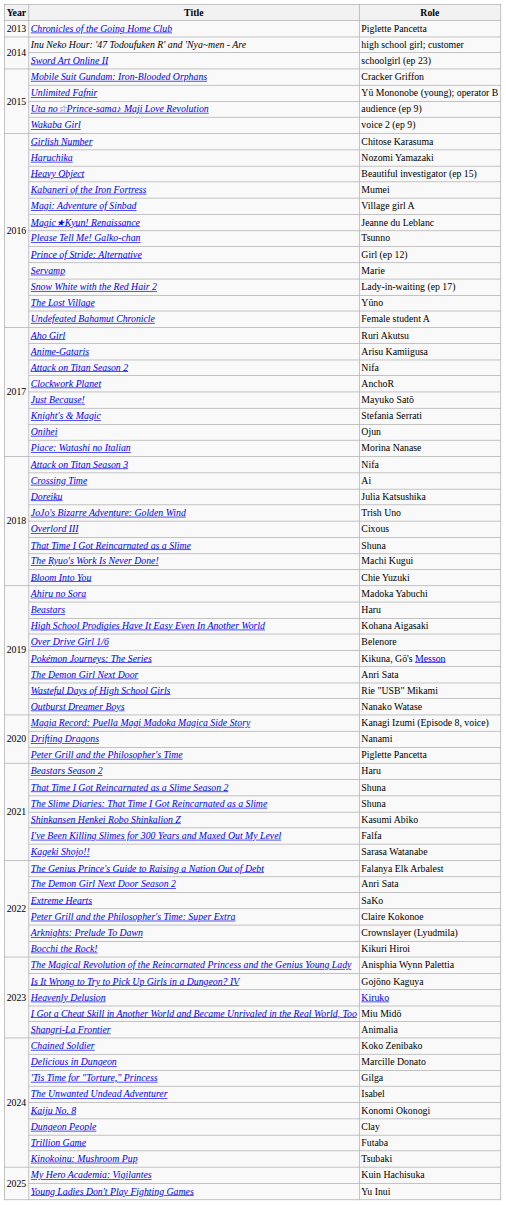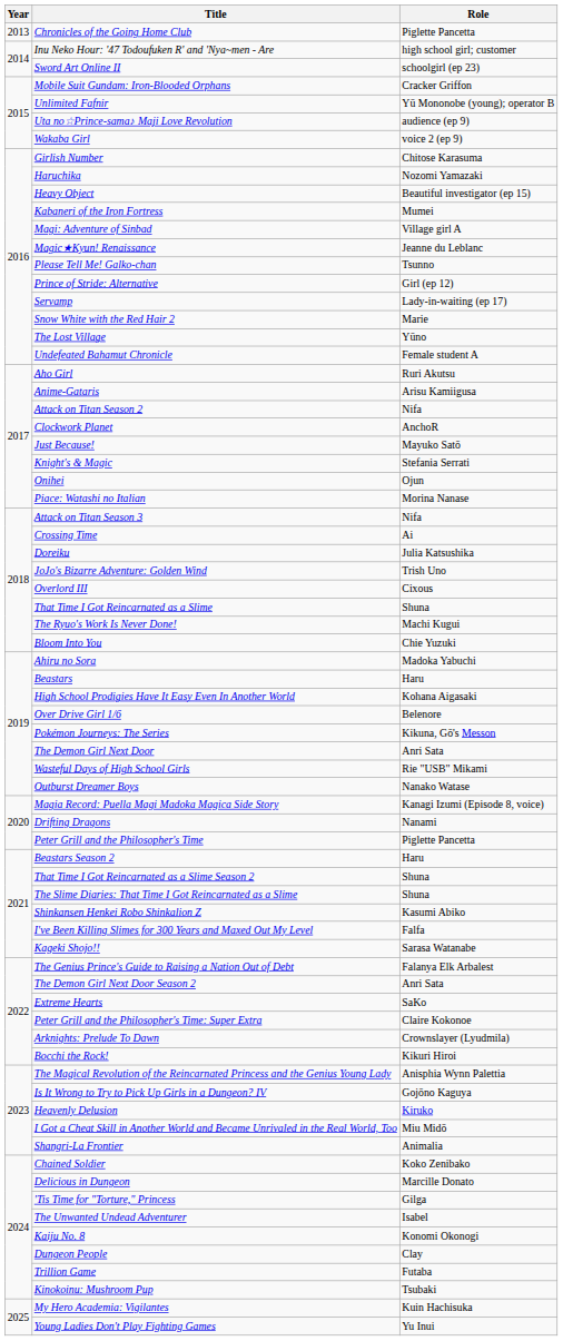 <table class="wikitable" style="font-size: 90%;">
 <tr>
 <th>Year</th>
 <th>Title</th>
 <th>Role</th>
 </tr>
 <tr>
 <td>2013</td>
 <td><em><a href='#'>Chronicles of the Going Home Club</a></em></td>
 <td>Piglette Pancetta</td>
 </tr>
 <tr>
 <td rowspan="2">2014</td>
 <td><em>Inu Neko Hour: '47 Todoufuken R' and 'Nya~men - Are</em></td>
 <td>high school girl; customer</td>
 </tr>
 <tr>
 <td><em><a href='#'>Sword Art Online II</a></em></td>
 <td>schoolgirl (ep 23)</td>
 </tr>
 <tr>
 <td rowspan="4">2015</td>
 <td><em><a href='#'>Mobile Suit Gundam: Iron-Blooded Orphans</a></em></td>
 <td>Cracker Griffon</td>
 </tr>
 <tr>
 <td><em><a href='#'>Unlimited Fafnir</a></em></td>
 <td>Yū Mononobe (young); operator B</td>
 </tr>
 <tr>
 <td><em><a href='#'>Uta no☆Prince-sama♪ Maji Love Revolution</a></em></td>
 <td>audience (ep 9)</td>
 </tr>
 <tr>
 <td><em><a href='#'>Wakaba Girl</a></em></td>
 <td>voice 2 (ep 9)</td>
 </tr>
 <tr>
 <td rowspan="12">2016</td>
 <td><em><a href='#'>Girlish Number</a></em></td>
 <td>Chitose Karasuma</td>
 </tr>
 <tr>
 <td><em><a href='#'>Haruchika</a></em></td>
 <td>Nozomi Yamazaki</td>
 </tr>
 <tr>
 <td><em><a href='#'>Heavy Object</a></em></td>
 <td>Beautiful investigator (ep 15)</td>
 </tr>
 <tr>
 <td><em><a href='#'>Kabaneri of the Iron Fortress</a></em></td>
 <td>Mumei</td>
 </tr>
 <tr>
 <td><em><a href='#'>Magi: Adventure of Sinbad</a></em></td>
 <td>Village girl A</td>
 </tr>
 <tr>
 <td><em><a href='#'>Magic★Kyun! Renaissance</a></em></td>
 <td>Jeanne du Leblanc</td>
 </tr>
 <tr>
 <td><em><a href='#'>Please Tell Me! Galko-chan</a></em></td>
 <td>Tsunno</td>
 </tr>
 <tr>
 <td><em><a href='#'>Prince of Stride: Alternative</a></em></td>
 <td>Girl (ep 12)</td>
 </tr>
 <tr>
 <td><em><a href='#'>Servamp</a></em></td>
-<td>Marie</td>
+<td>Lady-in-waiting (ep 17)</td>
 </tr>
 <tr>
 <td><em><a href='#'>Snow White with the Red Hair 2</a></em></td>
-<td>Lady-in-waiting (ep 17)</td>
+<td>Marie</td>
 </tr>
 <tr>
 <td><em><a href='#'>The Lost Village</a></em></td>
 <td>Yūno</td>
 </tr>
 <tr>
 <td><em><a href='#'>Undefeated Bahamut Chronicle</a></em></td>
 <td>Female student A</td>
 </tr>
 <tr>
 <td rowspan="8">2017</td>
 <td><em><a href='#'>Aho Girl</a></em></td>
 <td>Ruri Akutsu</td>
 </tr>
 <tr>
 <td><em><a href='#'>Anime-Gataris</a></em></td>
 <td>Arisu Kamiigusa</td>
 </tr>
 <tr>
 <td><em><a href='#'>Attack on Titan Season 2</a></em></td>
 <td>Nifa</td>
 </tr>
 <tr>
 <td><em><a href='#'>Clockwork Planet</a></em></td>
 <td>AnchoR</td>
 </tr>
 <tr>
 <td><em><a href='#'>Just Because!</a></em></td>
 <td>Mayuko Satō</td>
 </tr>
 <tr>
 <td><em><a href='#'>Knight's & Magic</a></em></td>
 <td>Stefania Serrati</td>
 </tr>
 <tr>
 <td><em><a href='#'>Onihei</a></em></td>
 <td>Ojun</td>
 </tr>
 <tr>
 <td><em><a href='#'>Piace: Watashi no Italian</a></em></td>
 <td>Morina Nanase</td>
 </tr>
 <tr>
 <td rowspan="8">2018</td>
 <td><em><a href='#'>Attack on Titan Season 3</a></em></td>
 <td>Nifa</td>
 </tr>
 <tr>
 <td><em><a href='#'>Crossing Time</a></em></td>
 <td>Ai</td>
 </tr>
 <tr>
 <td><em><a href='#'>Doreiku</a></em></td>
 <td>Julia Katsushika</td>
 </tr>
 <tr>
 <td><em><a href='#'>JoJo's Bizarre Adventure: Golden Wind</a></em></td>
 <td>Trish Uno</td>
 </tr>
 <tr>
 <td><em><a href='#'>Overlord III</a></em></td>
 <td>Cixous</td>
 </tr>
 <tr>
 <td><em><a href='#'>That Time I Got Reincarnated as a Slime</a></em></td>
 <td>Shuna</td>
 </tr>
 <tr>
 <td><em><a href='#'>The Ryuo's Work Is Never Done!</a></em></td>
 <td>Machi Kugui</td>
 </tr>
 <tr>
 <td><em><a href='#'>Bloom Into You</a></em></td>
 <td>Chie Yuzuki</td>
 </tr>
 <tr>
 <td rowspan="8">2019</td>
 <td><em><a href='#'>Ahiru no Sora</a></em></td>
 <td>Madoka Yabuchi</td>
 </tr>
 <tr>
 <td><em><a href='#'>Beastars</a></em></td>
 <td>Haru</td>
 </tr>
 <tr>
 <td><em><a href='#'>High School Prodigies Have It Easy Even In Another World</a></em></td>
 <td>Kohana Aigasaki</td>
 </tr>
 <tr>
 <td><em><a href='#'>Over Drive Girl 1/6</a></em></td>
 <td>Belenore</td>
 </tr>
 <tr>
 <td><em><a href='#'>Pokémon Journeys: The Series</a></em></td>
 <td>Kikuna, Gō's <a href='#'>Messon</a></td>
 </tr>
 <tr>
 <td><em><a href='#'>The Demon Girl Next Door</a></em></td>
 <td>Anri Sata</td>
 </tr>
 <tr>
 <td><em><a href='#'>Wasteful Days of High School Girls</a></em></td>
 <td>Rie "USB" Mikami</td>
 </tr>
 <tr>
 <td><em><a href='#'>Outburst Dreamer Boys</a></em></td>
 <td>Nanako Watase</td>
 </tr>
 <tr>
 <td rowspan="3">2020</td>
 <td><em><a href='#'>Magia Record: Puella Magi Madoka Magica Side Story</a></em></td>
 <td>Kanagi Izumi (Episode 8, voice)</td>
 </tr>
 <tr>
 <td><em><a href='#'>Drifting Dragons</a></em></td>
 <td>Nanami</td>
 </tr>
 <tr>
 <td><em><a href='#'>Peter Grill and the Philosopher's Time</a></em></td>
 <td>Piglette Pancetta</td>
 </tr>
 <tr>
 <td rowspan="6">2021</td>
 <td><em><a href='#'>Beastars Season 2</a></em></td>
 <td>Haru</td>
 </tr>
 <tr>
 <td><em><a href='#'>That Time I Got Reincarnated as a Slime Season 2</a></em></td>
 <td>Shuna</td>
 </tr>
 <tr>
 <td><em><a href='#'>The Slime Diaries: That Time I Got Reincarnated as a Slime</a></em></td>
 <td>Shuna</td>
 </tr>
 <tr>
 <td><em><a href='#'>Shinkansen Henkei Robo Shinkalion Z</a></em></td>
 <td>Kasumi Abiko</td>
 </tr>
 <tr>
 <td><em><a href='#'>I've Been Killing Slimes for 300 Years and Maxed Out My Level</a></em></td>
 <td>Falfa</td>
 </tr>
 <tr>
 <td><em><a href='#'>Kageki Shojo!!</a></em></td>
 <td>Sarasa Watanabe</td>
 </tr>
 <tr>
 <td rowspan="6">2022</td>
 <td><em><a href='#'>The Genius Prince's Guide to Raising a Nation Out of Debt</a></em></td>
 <td>Falanya Elk Arbalest</td>
 </tr>
 <tr>
 <td><em><a href='#'>The Demon Girl Next Door Season 2</a></em></td>
 <td>Anri Sata</td>
 </tr>
 <tr>
 <td><em><a href='#'>Extreme Hearts</a></em></td>
 <td>SaKo</td>
 </tr>
 <tr>
 <td><em><a href='#'>Peter Grill and the Philosopher's Time: Super Extra</a></em></td>
 <td>Claire Kokonoe</td>
 </tr>
 <tr>
 <td><em><a href='#'>Arknights: Prelude To Dawn</a></em></td>
 <td>Crownslayer (Lyudmila)</td>
 </tr>
 <tr>
 <td><em><a href='#'>Bocchi the Rock!</a></em></td>
 <td>Kikuri Hiroi</td>
 </tr>
 <tr>
 <td rowspan="5">2023</td>
 <td><em><a href='#'>The Magical Revolution of the Reincarnated Princess and the Genius Young Lady</a></em></td>
 <td>Anisphia Wynn Palettia</td>
 </tr>
 <tr>
 <td><em><a href='#'>Is It Wrong to Try to Pick Up Girls in a Dungeon? IV</a></em></td>
 <td>Gojōno Kaguya</td>
 </tr>
 <tr>
 <td><em><a href='#'>Heavenly Delusion</a></em></td>
 <td><a href='#'>Kiruko</a></td>
 </tr>
 <tr>
 <td><em><a href='#'>I Got a Cheat Skill in Another World and Became Unrivaled in the Real World, Too</a></em></td>
 <td>Miu Midō</td>
 </tr>
 <tr>
 <td><em><a href='#'>Shangri-La Frontier</a></em></td>
 <td>Animalia</td>
 </tr>
 <tr>
 <td rowspan="8">2024</td>
 <td><em><a href='#'>Chained Soldier</a></em></td>
 <td>Koko Zenibako</td>
 </tr>
 <tr>
 <td><em><a href='#'>Delicious in Dungeon</a></em></td>
 <td>Marcille Donato</td>
 </tr>
 <tr>
 <td><em><a href='#'>'Tis Time for "Torture," Princess</a></em></td>
 <td>Gilga</td>
 </tr>
 <tr>
 <td><em><a href='#'>The Unwanted Undead Adventurer</a></em></td>
 <td>Isabel</td>
 </tr>
 <tr>
 <td><em><a href='#'>Kaiju No. 8</a></em></td>
 <td>Konomi Okonogi</td>
 </tr>
 <tr>
 <td><em><a href='#'>Dungeon People</a></em></td>
 <td>Clay</td>
 </tr>
 <tr>
 <td><em><a href='#'>Trillion Game</a></em></td>
 <td>Futaba</td>
 </tr>
 <tr>
 <td><em><a href='#'>Kinokoinu: Mushroom Pup</a></em></td>
 <td>Tsubaki</td>
 </tr>
 <tr>
 <td rowspan="2">2025</td>
 <td><em><a href='#'>My Hero Academia: Vigilantes</a></em></td>
 <td>Kuin Hachisuka</td>
 </tr>
 <tr>
 <td><em><a href='#'>Young Ladies Don't Play Fighting Games</a></em></td>
 <td>Yu Inui</td>
 </tr>
 </table>
